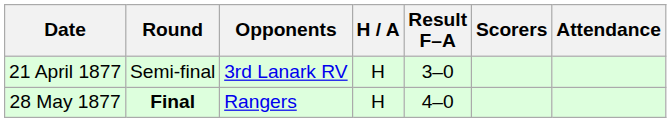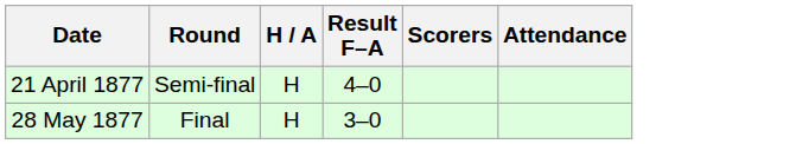 <table class="wikitable" style="text-align:center">
 <tr>
 <th>Date</th>
 <th>Round</th>
-<th>Opponents</th>
 <th>H / A</th>
 <th>Result<br>F–A</th>
 <th>Scorers</th>
 <th>Attendance</th>
 </tr>
 <tr bgcolor=#ddffdd>
 <td>21 April 1877</td>
 <td>Semi-final</td>
-<td align="left"><a href='#'>3rd Lanark RV</a></td>
+<td>H</td>
+<td>4–0</td>
+<td></td>
+<td></td>
+</tr>
+<tr bgcolor=#ddffdd>
+<td>28 May 1877</td>
+<td>Final</td>
 <td>H</td>
 <td>3–0</td>
 <td></td>
 <td></td>
 </tr>
-<tr bgcolor=#ddffdd>
-<td>28 May 1877</td>
-<td><strong>Final</strong></td>
-<td align="left"><a href='#'>Rangers</a></td>
-<td>H</td>
-<td>4–0</td>
-<td></td>
-<td></td>
-</tr>
 </table>
